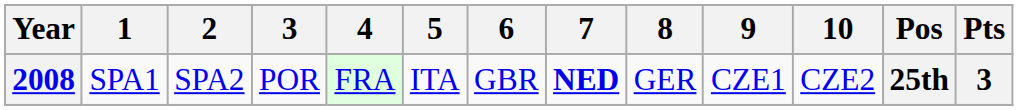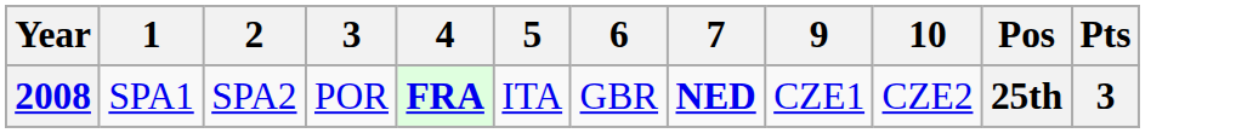 <table class="wikitable" style="text-align:center">
 <tr>
 <th>Year</th>
 <th>1</th>
 <th>2</th>
 <th>3</th>
 <th>4</th>
 <th>5</th>
 <th>6</th>
 <th>7</th>
-<th>8</th>
 <th>9</th>
 <th>10</th>
 <th>Pos</th>
 <th>Pts</th>
 </tr>
 <tr>
 <th><a href='#'>2008</a></th>
 <td style="background:#;"><a href='#'>SPA1</a><br></td>
 <td style="background:#;"><a href='#'>SPA2</a><br></td>
 <td style="background:#;"><a href='#'>POR</a><br></td>
-<td style="background:#dfffdf;"><a href='#'>FRA</a><br></td>
+<td style="background:#dfffdf;"><strong><a href='#'>FRA</a><br></strong></td>
 <td style="background:#;"><a href='#'>ITA</a><br></td>
 <td style="background:#;"><a href='#'>GBR</a><br></td>
 <td style="background:#;"><strong><a href='#'>NED</a><br></strong></td>
-<td style="background:#;"><a href='#'>GER</a><br></td>
 <td style="background:#;"><a href='#'>CZE1</a><br></td>
 <td style="background:#;"><a href='#'>CZE2</a><br></td>
 <th>25th</th>
 <th>3</th>
 </tr>
 </table>
